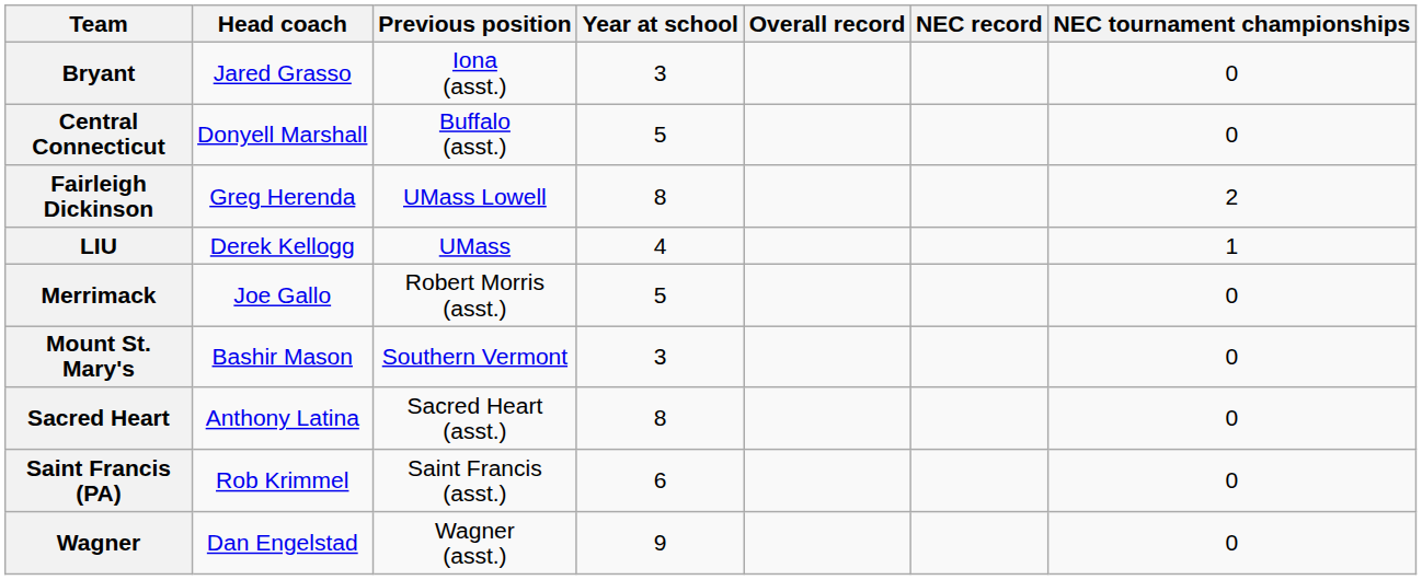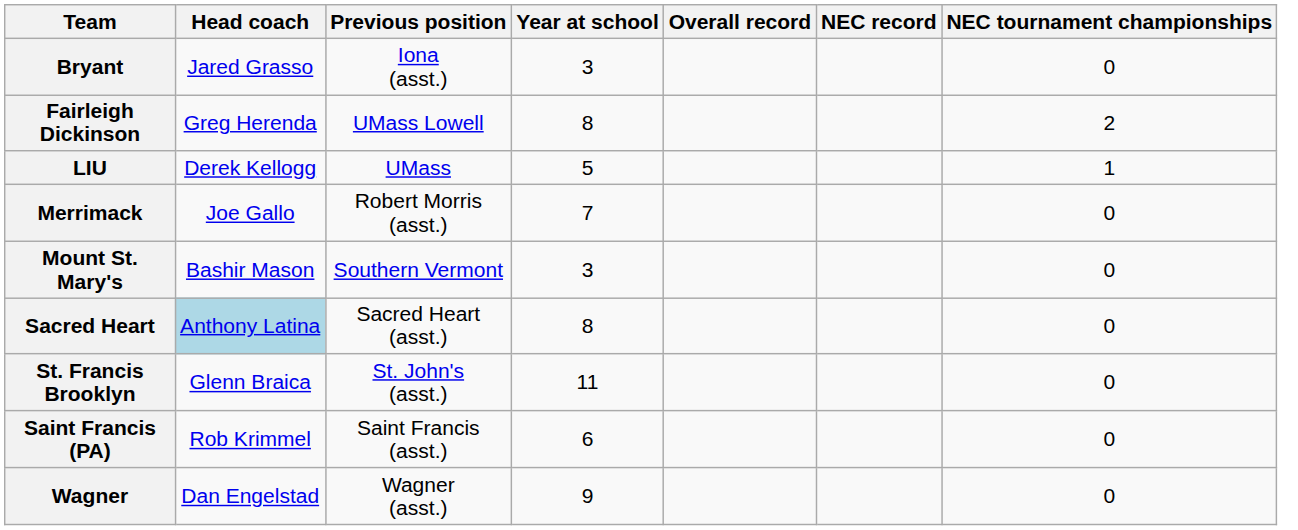 <table class="wikitable sortable" style="text-align: center;font-size:90%;">
 <tr>
 <th width="110">Team</th>
 <th>Head coach</th>
 <th>Previous position</th>
 <th>Year at school</th>
 <th>Overall record</th>
 <th>NEC record</th>
 <th>NEC tournament championships</th>
 </tr>
 <tr>
 <th style=>Bryant</th>
 <td><a href='#'>Jared Grasso</a></td>
 <td><a href='#'>Iona</a> <br>(asst.)</td>
 <td>3</td>
 <td></td>
 <td></td>
 <td>0</td>
 </tr>
 <tr>
-<th style=>Central Connecticut</th>
-<td><a href='#'>Donyell Marshall</a></td>
-<td><a href='#'>Buffalo</a><br>(asst.)</td>
-<td>5</td>
-<td></td>
-<td></td>
-<td>0</td>
-</tr>
-<tr>
 <th style=>Fairleigh Dickinson</th>
 <td><a href='#'>Greg Herenda</a></td>
 <td><a href='#'>UMass Lowell</a></td>
 <td>8</td>
 <td></td>
 <td></td>
 <td>2</td>
 </tr>
 <tr>
 <th style=>LIU</th>
 <td><a href='#'>Derek Kellogg</a></td>
 <td><a href='#'>UMass</a></td>
-<td>4</td>
+<td>5</td>
 <td></td>
 <td></td>
 <td>1</td>
 </tr>
 <tr>
 <th style=>Merrimack</th>
 <td><a href='#'>Joe Gallo</a></td>
 <td>Robert Morris<br>(asst.)</td>
-<td>5</td>
+<td>7</td>
 <td></td>
 <td></td>
 <td>0</td>
 </tr>
 <tr>
 <th style=>Mount St. Mary's</th>
 <td><a href='#'>Bashir Mason</a></td>
 <td><a href='#'>Southern Vermont</a></td>
 <td>3</td>
 <td></td>
 <td></td>
 <td>0</td>
 </tr>
 <tr>
 <th style= >Sacred Heart</th>
-<td><a href='#'>Anthony Latina</a></td>
+<td style="background: lightblue;"><a href='#'>Anthony Latina</a></td>
 <td>Sacred Heart<br>(asst.)</td>
 <td>8</td>
+<td></td>
+<td></td>
+<td>0</td>
+</tr>
+<tr>
+<th style=>St. Francis Brooklyn</th>
+<td><a href='#'>Glenn Braica</a></td>
+<td><a href='#'>St. John's</a><br>(asst.)</td>
+<td>11</td>
 <td></td>
 <td></td>
 <td>0</td>
 </tr>
 <tr>
 <th style=>Saint Francis (PA)</th>
 <td><a href='#'>Rob Krimmel</a></td>
 <td>Saint Francis<br>(asst.)</td>
 <td>6</td>
 <td></td>
 <td></td>
 <td>0</td>
 </tr>
 <tr>
 <th style=>Wagner</th>
 <td><a href='#'>Dan Engelstad</a></td>
 <td>Wagner<br>(asst.)</td>
 <td>9</td>
 <td></td>
 <td></td>
 <td>0</td>
 </tr>
 </table>
